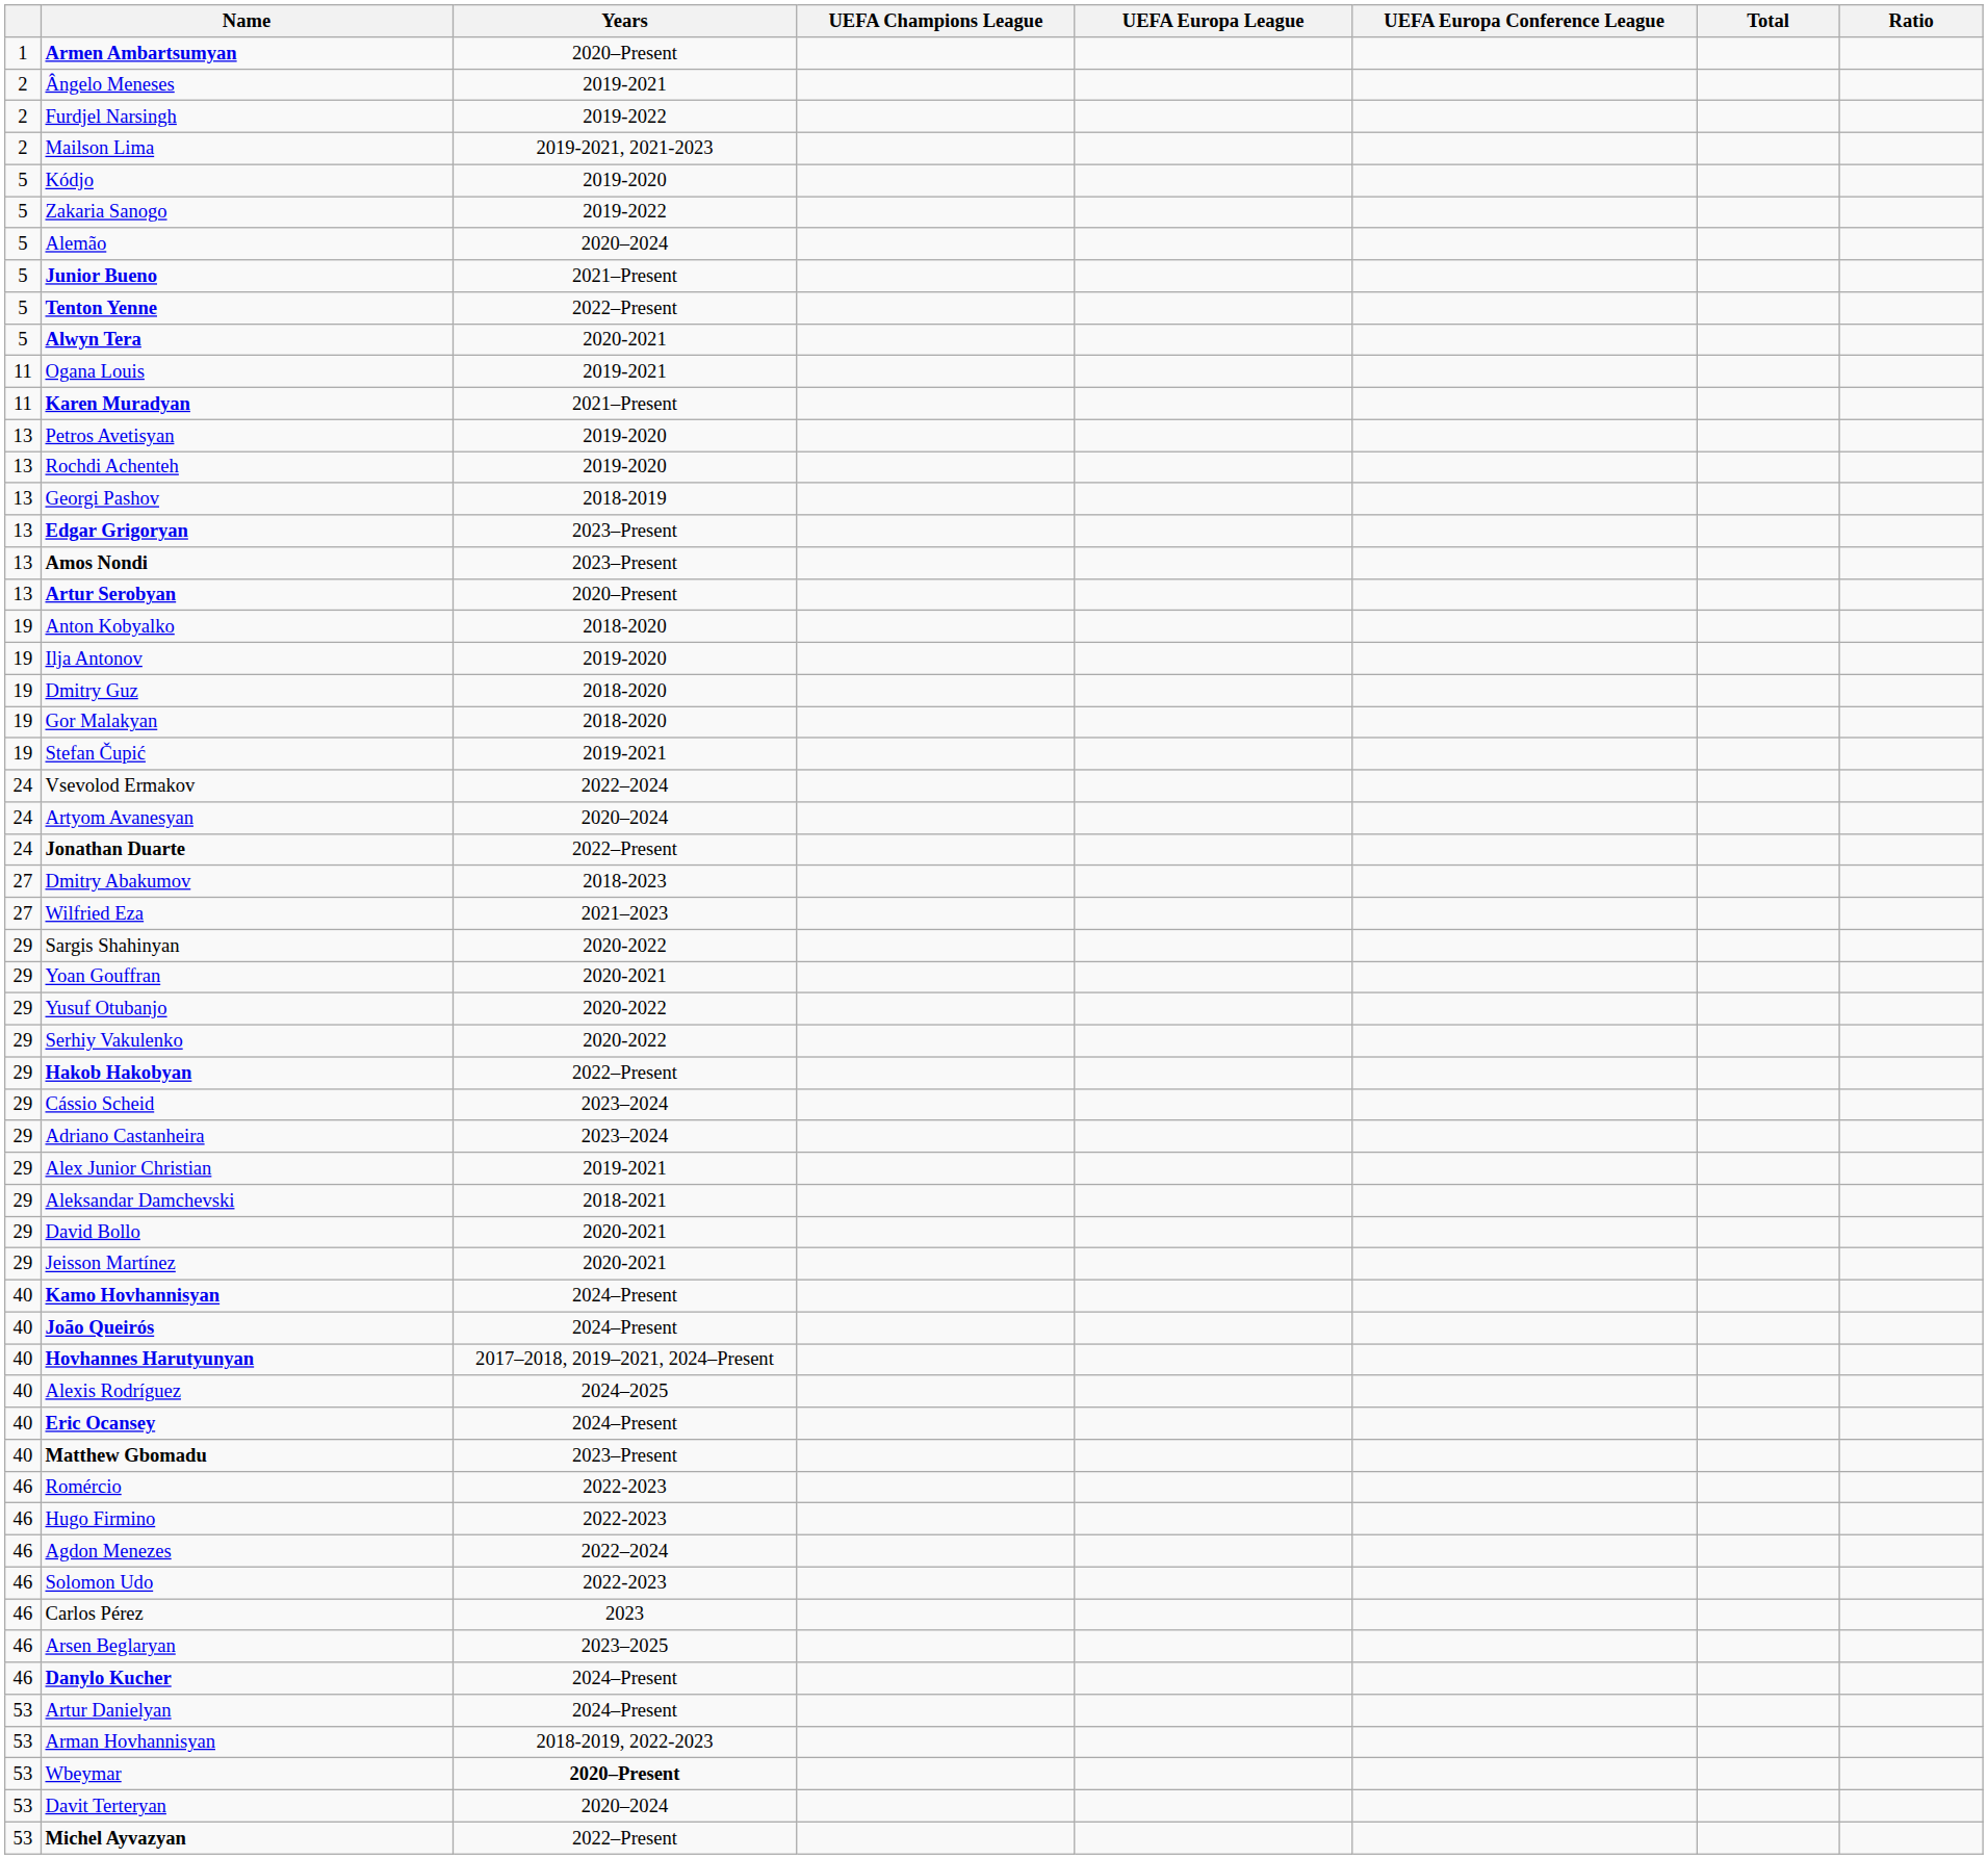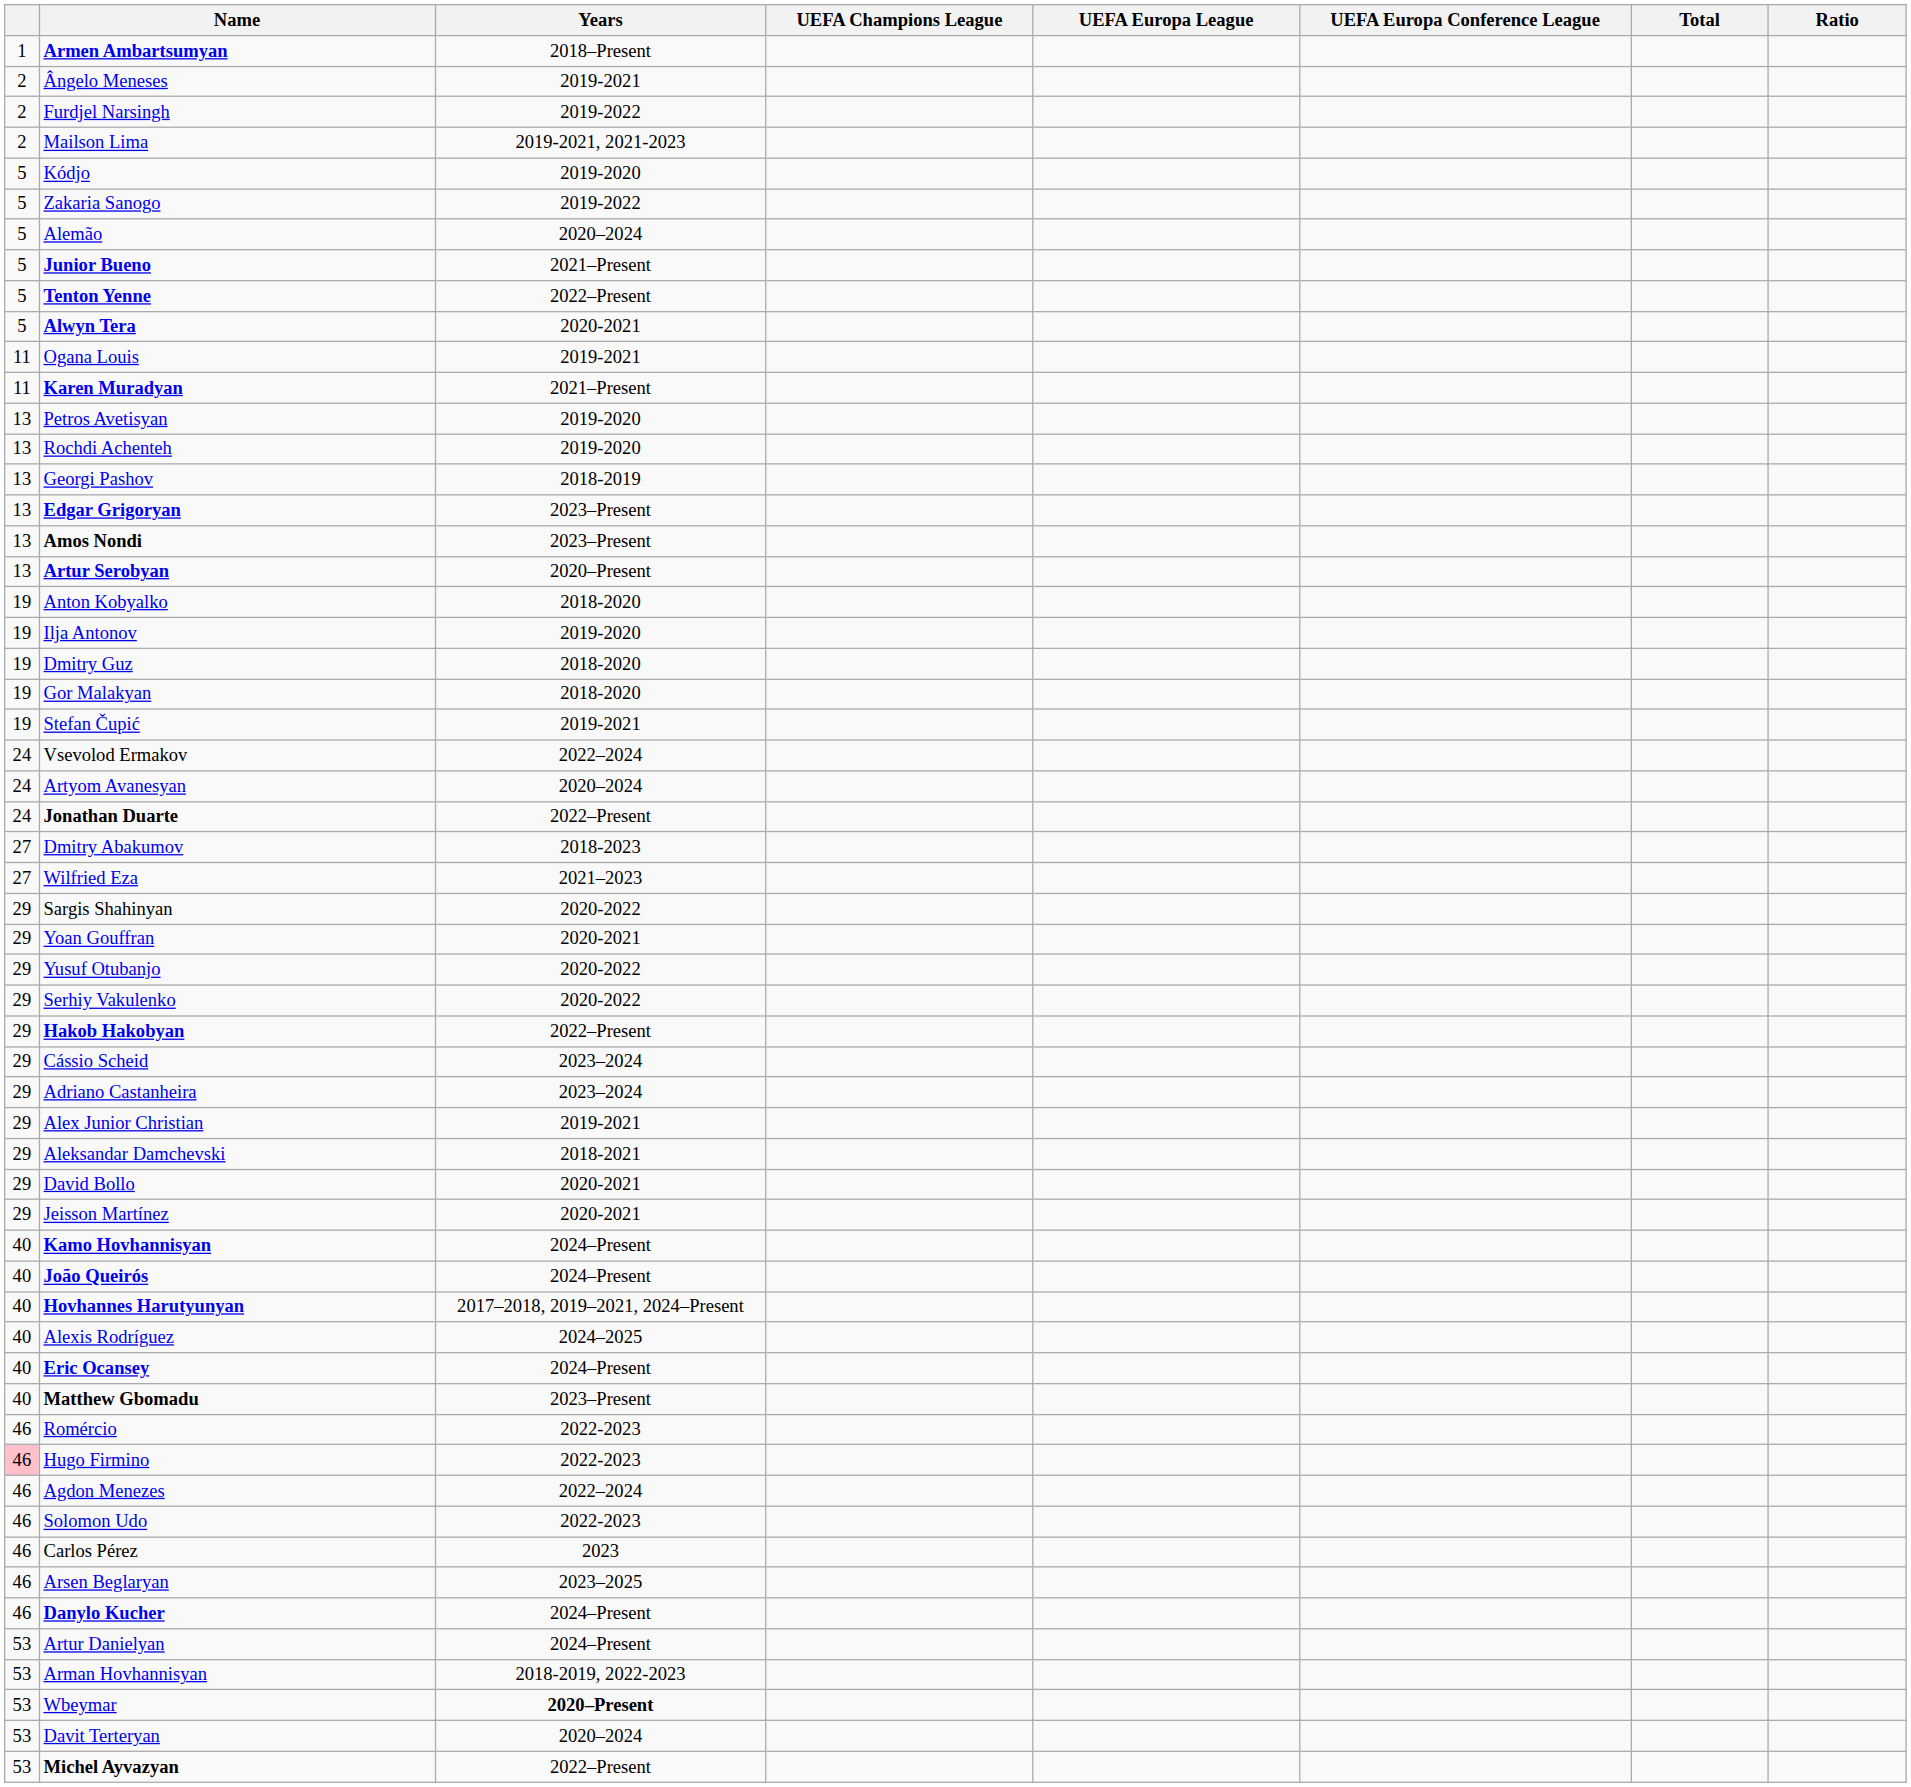 <table class="wikitable sortable"  style="text-align:center; font-size:90%; ">
 <tr>
 <th width=20px></th>
 <th width=300px>Name</th>
 <th width=250px>Years</th>
 <th width=200px>UEFA Champions League</th>
 <th width=200px>UEFA Europa League</th>
 <th width=250px>UEFA Europa Conference League</th>
 <th width=100px>Total</th>
 <th width=100px>Ratio</th>
 </tr>
 <tr>
 <td>1</td>
 <td align="left"> <strong><a href='#'>Armen Ambartsumyan</a></strong></td>
-<td>2020–Present</td>
+<td>2018–Present</td>
 <td></td>
 <td></td>
 <td></td>
 <td></td>
 <td></td>
 </tr>
 <tr>
 <td>2</td>
 <td align="left"> <a href='#'>Ângelo Meneses</a></td>
 <td>2019-2021</td>
 <td></td>
 <td></td>
 <td></td>
 <td></td>
 <td></td>
 </tr>
 <tr>
 <td>2</td>
 <td align="left"> <a href='#'>Furdjel Narsingh</a></td>
 <td>2019-2022</td>
 <td></td>
 <td></td>
 <td></td>
 <td></td>
 <td></td>
 </tr>
 <tr>
 <td>2</td>
 <td align="left"> <a href='#'>Mailson Lima</a></td>
 <td>2019-2021, 2021-2023</td>
 <td></td>
 <td></td>
 <td></td>
 <td></td>
 <td></td>
 </tr>
 <tr>
 <td>5</td>
 <td align="left"> <a href='#'>Kódjo</a></td>
 <td>2019-2020</td>
 <td></td>
 <td></td>
 <td></td>
 <td></td>
 <td></td>
 </tr>
 <tr>
 <td>5</td>
 <td align="left"> <a href='#'>Zakaria Sanogo</a></td>
 <td>2019-2022</td>
 <td></td>
 <td></td>
 <td></td>
 <td></td>
 <td></td>
 </tr>
 <tr>
 <td>5</td>
 <td align="left"> <a href='#'>Alemão</a></td>
 <td>2020–2024</td>
 <td></td>
 <td></td>
 <td></td>
 <td></td>
 <td></td>
 </tr>
 <tr>
 <td>5</td>
 <td align="left"> <strong><a href='#'>Junior Bueno</a></strong></td>
 <td>2021–Present</td>
 <td></td>
 <td></td>
 <td></td>
 <td></td>
 <td></td>
 </tr>
 <tr>
 <td>5</td>
 <td align="left"> <strong><a href='#'>Tenton Yenne</a></strong></td>
 <td>2022–Present</td>
 <td></td>
 <td></td>
 <td></td>
 <td></td>
 <td></td>
 </tr>
 <tr>
 <td>5</td>
 <td align="left"> <strong><a href='#'>Alwyn Tera</a></strong></td>
 <td>2020-2021</td>
 <td></td>
 <td></td>
 <td></td>
 <td></td>
 <td></td>
 </tr>
 <tr>
 <td>11</td>
 <td align="left"> <a href='#'>Ogana Louis</a></td>
 <td>2019-2021</td>
 <td></td>
 <td></td>
 <td></td>
 <td></td>
 <td></td>
 </tr>
 <tr>
 <td>11</td>
 <td align="left"> <strong><a href='#'>Karen Muradyan</a></strong></td>
 <td>2021–Present</td>
 <td></td>
 <td></td>
 <td></td>
 <td></td>
 <td></td>
 </tr>
 <tr>
 <td>13</td>
 <td align="left"> <a href='#'>Petros Avetisyan</a></td>
 <td>2019-2020</td>
 <td></td>
 <td></td>
 <td></td>
 <td></td>
 <td></td>
 </tr>
 <tr>
 <td>13</td>
 <td align="left"> <a href='#'>Rochdi Achenteh</a></td>
 <td>2019-2020</td>
 <td></td>
 <td></td>
 <td></td>
 <td></td>
 <td></td>
 </tr>
 <tr>
 <td>13</td>
 <td align="left"> <a href='#'>Georgi Pashov</a></td>
 <td>2018-2019</td>
 <td></td>
 <td></td>
 <td></td>
 <td></td>
 <td></td>
 </tr>
 <tr>
 <td>13</td>
 <td align="left"> <strong><a href='#'>Edgar Grigoryan</a></strong></td>
 <td>2023–Present</td>
 <td></td>
 <td></td>
 <td></td>
 <td></td>
 <td></td>
 </tr>
 <tr>
 <td>13</td>
 <td align="left"> <strong>Amos Nondi</strong></td>
 <td>2023–Present</td>
 <td></td>
 <td></td>
 <td></td>
 <td></td>
 <td></td>
 </tr>
 <tr>
 <td>13</td>
 <td align="left"> <strong><a href='#'>Artur Serobyan</a></strong></td>
 <td>2020–Present</td>
 <td></td>
 <td></td>
 <td></td>
 <td></td>
 <td></td>
 </tr>
 <tr>
 <td>19</td>
 <td align="left"> <a href='#'>Anton Kobyalko</a></td>
 <td>2018-2020</td>
 <td></td>
 <td></td>
 <td></td>
 <td></td>
 <td></td>
 </tr>
 <tr>
 <td>19</td>
 <td align="left"> <a href='#'>Ilja Antonov</a></td>
 <td>2019-2020</td>
 <td></td>
 <td></td>
 <td></td>
 <td></td>
 <td></td>
 </tr>
 <tr>
 <td>19</td>
 <td align="left"> <a href='#'>Dmitry Guz</a></td>
 <td>2018-2020</td>
 <td></td>
 <td></td>
 <td></td>
 <td></td>
 <td></td>
 </tr>
 <tr>
 <td>19</td>
 <td align="left"> <a href='#'>Gor Malakyan</a></td>
 <td>2018-2020</td>
 <td></td>
 <td></td>
 <td></td>
 <td></td>
 <td></td>
 </tr>
 <tr>
 <td>19</td>
 <td align="left"> <a href='#'>Stefan Čupić</a></td>
 <td>2019-2021</td>
 <td></td>
 <td></td>
 <td></td>
 <td></td>
 <td></td>
 </tr>
 <tr>
 <td>24</td>
 <td align="left"> Vsevolod Ermakov</td>
 <td>2022–2024</td>
 <td></td>
 <td></td>
 <td></td>
 <td></td>
 <td></td>
 </tr>
 <tr>
 <td>24</td>
 <td align="left"> <a href='#'>Artyom Avanesyan</a></td>
 <td>2020–2024</td>
 <td></td>
 <td></td>
 <td></td>
 <td></td>
 <td></td>
 </tr>
 <tr>
 <td>24</td>
 <td align="left"> <strong>Jonathan Duarte</strong></td>
 <td>2022–Present</td>
 <td></td>
 <td></td>
 <td></td>
 <td></td>
 <td></td>
 </tr>
 <tr>
 <td>27</td>
 <td align="left"> <a href='#'>Dmitry Abakumov</a></td>
 <td>2018-2023</td>
 <td></td>
 <td></td>
 <td></td>
 <td></td>
 <td></td>
 </tr>
 <tr>
 <td>27</td>
 <td align="left"> <a href='#'>Wilfried Eza</a></td>
 <td>2021–2023</td>
 <td></td>
 <td></td>
 <td></td>
 <td></td>
 <td></td>
 </tr>
 <tr>
 <td>29</td>
 <td align="left"> Sargis Shahinyan</td>
 <td>2020-2022</td>
 <td></td>
 <td></td>
 <td></td>
 <td></td>
 <td></td>
 </tr>
 <tr>
 <td>29</td>
 <td align="left"> <a href='#'>Yoan Gouffran</a></td>
 <td>2020-2021</td>
 <td></td>
 <td></td>
 <td></td>
 <td></td>
 <td></td>
 </tr>
 <tr>
 <td>29</td>
 <td align="left"> <a href='#'>Yusuf Otubanjo</a></td>
 <td>2020-2022</td>
 <td></td>
 <td></td>
 <td></td>
 <td></td>
 <td></td>
 </tr>
 <tr>
 <td>29</td>
 <td align="left"> <a href='#'>Serhiy Vakulenko</a></td>
 <td>2020-2022</td>
 <td></td>
 <td></td>
 <td></td>
 <td></td>
 <td></td>
 </tr>
 <tr>
 <td>29</td>
 <td align="left"> <strong><a href='#'>Hakob Hakobyan</a></strong></td>
 <td>2022–Present</td>
 <td></td>
 <td></td>
 <td></td>
 <td></td>
 <td></td>
 </tr>
 <tr>
 <td>29</td>
 <td align="left"> <a href='#'>Cássio Scheid</a></td>
 <td>2023–2024</td>
 <td></td>
 <td></td>
 <td></td>
 <td></td>
 <td></td>
 </tr>
 <tr>
 <td>29</td>
 <td align="left"> <a href='#'>Adriano Castanheira</a></td>
 <td>2023–2024</td>
 <td></td>
 <td></td>
 <td></td>
 <td></td>
 <td></td>
 </tr>
 <tr>
 <td>29</td>
 <td align="left"> <a href='#'>Alex Junior Christian</a></td>
 <td>2019-2021</td>
 <td></td>
 <td></td>
 <td></td>
 <td></td>
 <td></td>
 </tr>
 <tr>
 <td>29</td>
 <td align="left"> <a href='#'>Aleksandar Damchevski</a></td>
 <td>2018-2021</td>
 <td></td>
 <td></td>
 <td></td>
 <td></td>
 <td></td>
 </tr>
 <tr>
 <td>29</td>
 <td align="left"> <a href='#'>David Bollo</a></td>
 <td>2020-2021</td>
 <td></td>
 <td></td>
 <td></td>
 <td></td>
 <td></td>
 </tr>
 <tr>
 <td>29</td>
 <td align="left"> <a href='#'>Jeisson Martínez</a></td>
 <td>2020-2021</td>
 <td></td>
 <td></td>
 <td></td>
 <td></td>
 <td></td>
 </tr>
 <tr>
 <td>40</td>
 <td align="left"> <strong><a href='#'>Kamo Hovhannisyan</a></strong></td>
 <td>2024–Present</td>
 <td></td>
 <td></td>
 <td></td>
 <td></td>
 <td></td>
 </tr>
 <tr>
 <td>40</td>
 <td align="left"> <strong><a href='#'>João Queirós</a></strong></td>
 <td>2024–Present</td>
 <td></td>
 <td></td>
 <td></td>
 <td></td>
 <td></td>
 </tr>
 <tr>
 <td>40</td>
 <td align="left"> <strong><a href='#'>Hovhannes Harutyunyan</a></strong></td>
 <td>2017–2018, 2019–2021, 2024–Present</td>
 <td></td>
 <td></td>
 <td></td>
 <td></td>
 <td></td>
 </tr>
 <tr>
 <td>40</td>
 <td align="left"> <a href='#'>Alexis Rodríguez</a></td>
 <td>2024–2025</td>
 <td></td>
 <td></td>
 <td></td>
 <td></td>
 <td></td>
 </tr>
 <tr>
 <td>40</td>
 <td align="left"> <strong><a href='#'>Eric Ocansey</a></strong></td>
 <td>2024–Present</td>
 <td></td>
 <td></td>
 <td></td>
 <td></td>
 <td></td>
 </tr>
 <tr>
 <td>40</td>
 <td align="left"> <strong>Matthew Gbomadu</strong></td>
 <td>2023–Present</td>
 <td></td>
 <td></td>
 <td></td>
 <td></td>
 <td></td>
 </tr>
 <tr>
 <td>46</td>
 <td align="left"> <a href='#'>Romércio</a></td>
 <td>2022-2023</td>
 <td></td>
 <td></td>
 <td></td>
 <td></td>
 <td></td>
 </tr>
 <tr>
-<td>46</td>
+<td style="background: pink;">46</td>
 <td align="left"> <a href='#'>Hugo Firmino</a></td>
 <td>2022-2023</td>
 <td></td>
 <td></td>
 <td></td>
 <td></td>
 <td></td>
 </tr>
 <tr>
 <td>46</td>
 <td align="left"> <a href='#'>Agdon Menezes</a></td>
 <td>2022–2024</td>
 <td></td>
 <td></td>
 <td></td>
 <td></td>
 <td></td>
 </tr>
 <tr>
 <td>46</td>
 <td align="left"> <a href='#'>Solomon Udo</a></td>
 <td>2022-2023</td>
 <td></td>
 <td></td>
 <td></td>
 <td></td>
 <td></td>
 </tr>
 <tr>
 <td>46</td>
 <td align="left"> Carlos Pérez</td>
 <td>2023</td>
 <td></td>
 <td></td>
 <td></td>
 <td></td>
 <td></td>
 </tr>
 <tr>
 <td>46</td>
 <td align="left"> <a href='#'>Arsen Beglaryan</a></td>
 <td>2023–2025</td>
 <td></td>
 <td></td>
 <td></td>
 <td></td>
 <td></td>
 </tr>
 <tr>
 <td>46</td>
 <td align="left"> <strong><a href='#'>Danylo Kucher</a></strong></td>
 <td>2024–Present</td>
 <td></td>
 <td></td>
 <td></td>
 <td></td>
 <td></td>
 </tr>
 <tr>
 <td>53</td>
 <td align="left"> <a href='#'>Artur Danielyan</a></td>
 <td>2024–Present</td>
 <td></td>
 <td></td>
 <td></td>
 <td></td>
 <td></td>
 </tr>
 <tr>
 <td>53</td>
 <td align="left"> <a href='#'>Arman Hovhannisyan</a></td>
 <td>2018-2019, 2022-2023</td>
 <td></td>
 <td></td>
 <td></td>
 <td></td>
 <td></td>
 </tr>
 <tr>
 <td>53</td>
 <td align="left"> <a href='#'>Wbeymar</a></td>
 <td><strong>2020–Present</strong></td>
 <td></td>
 <td></td>
 <td></td>
 <td></td>
 <td></td>
 </tr>
 <tr>
 <td>53</td>
 <td align="left"> <a href='#'>Davit Terteryan</a></td>
 <td>2020–2024</td>
 <td></td>
 <td></td>
 <td></td>
 <td></td>
 <td></td>
 </tr>
 <tr>
 <td>53</td>
 <td align="left"> <strong>Michel Ayvazyan</strong></td>
 <td>2022–Present</td>
 <td></td>
 <td></td>
 <td></td>
 <td></td>
 <td></td>
 </tr>
 </table>
